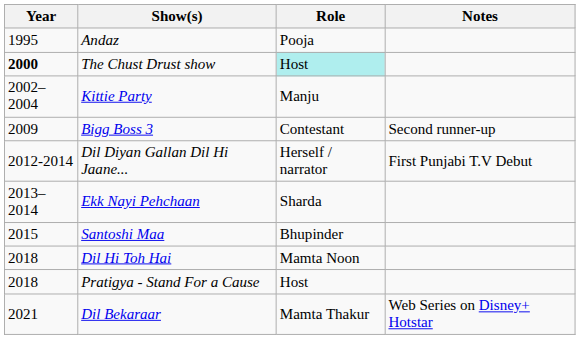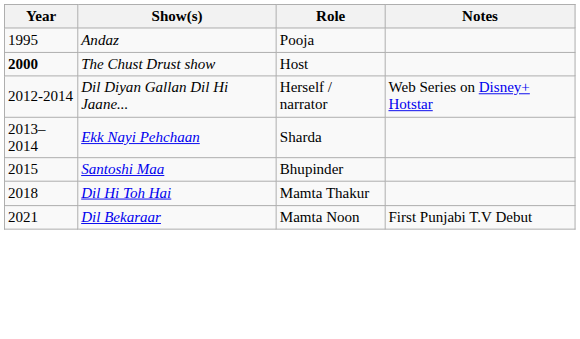 <table class="wikitable sortable">
 <tr>
 <th>Year</th>
 <th>Show(s)</th>
 <th>Role</th>
 <th>Notes</th>
 </tr>
 <tr>
 <td>1995</td>
 <td><em>Andaz</em></td>
 <td>Pooja</td>
 <td></td>
 </tr>
 <tr>
 <td><strong>2000</strong></td>
 <td><em>The Chust Drust show</em></td>
-<td style="background: paleturquoise;">Host</td>
+<td>Host</td>
 <td></td>
-</tr>
-<tr>
-<td>2002–2004</td>
-<td><em><a href='#'>Kittie Party</a></em></td>
-<td>Manju</td>
-<td></td>
-</tr>
-<tr>
-<td>2009</td>
-<td><em><a href='#'>Bigg Boss 3</a></em></td>
-<td>Contestant</td>
-<td>Second runner-up</td>
 </tr>
 <tr>
 <td>2012-2014</td>
 <td><em>Dil Diyan Gallan Dil Hi Jaane...</em></td>
 <td>Herself / narrator</td>
-<td>First Punjabi T.V Debut</td>
+<td>Web Series on <a href='#'>Disney+ Hotstar</a></td>
 </tr>
 <tr>
 <td>2013–2014</td>
 <td><em><a href='#'>Ekk Nayi Pehchaan</a></em></td>
 <td>Sharda</td>
 <td></td>
 </tr>
 <tr>
 <td>2015</td>
 <td><em><a href='#'>Santoshi Maa</a></em></td>
 <td>Bhupinder</td>
 <td></td>
 </tr>
 <tr>
 <td>2018</td>
 <td><em><a href='#'>Dil Hi Toh Hai</a></em></td>
-<td>Mamta Noon</td>
-<td></td>
-</tr>
-<tr>
-<td>2018</td>
-<td><em>Pratigya - Stand For a Cause</em></td>
-<td>Host</td>
+<td>Mamta Thakur</td>
 <td></td>
 </tr>
 <tr>
 <td>2021</td>
 <td><em><a href='#'>Dil Bekaraar</a></em></td>
-<td>Mamta Thakur</td>
-<td>Web Series on <a href='#'>Disney+ Hotstar</a></td>
+<td>Mamta Noon</td>
+<td>First Punjabi T.V Debut</td>
 </tr>
 </table>
